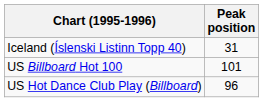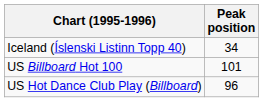 <table class="wikitable sortable">
 <tr>
 <th>Chart (1995-1996)</th>
 <th>Peak<br>position</th>
 </tr>
 <tr>
 <td>Iceland (<a href='#'>Íslenski Listinn Topp 40</a>)</td>
-<td style="text-align:center;">31</td>
+<td style="text-align:center;">34</td>
 </tr>
 <tr>
 <td>US <a href='#'><em>Billboard</em> Hot 100</a></td>
 <td style="text-align:center;">101</td>
 </tr>
 <tr>
 <td>US <a href='#'>Hot Dance Club Play</a> (<em><a href='#'>Billboard</a></em>)</td>
 <td style="text-align:center;">96</td>
 </tr>
 </table>
